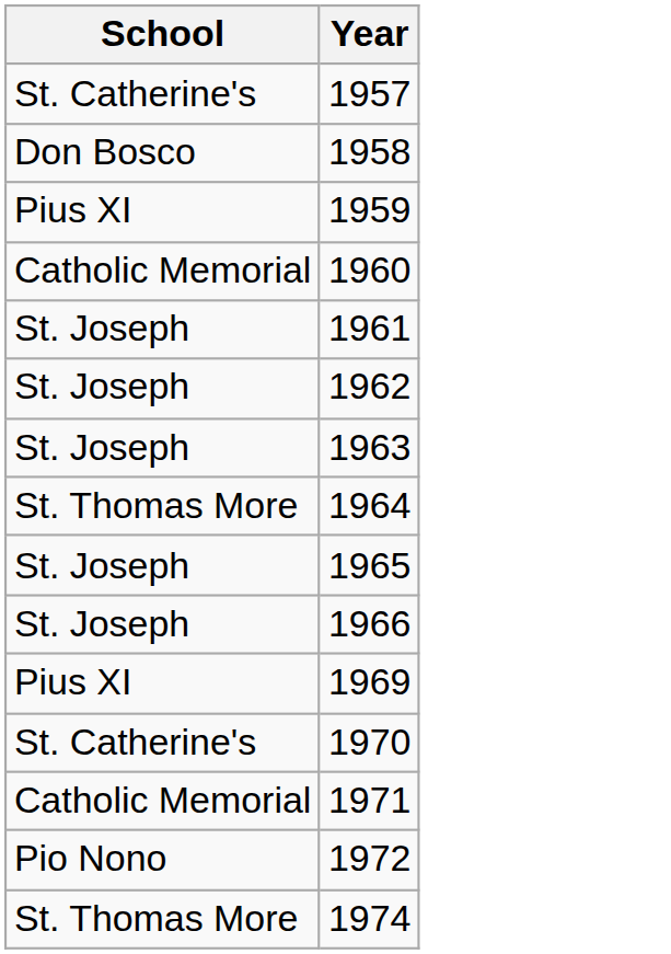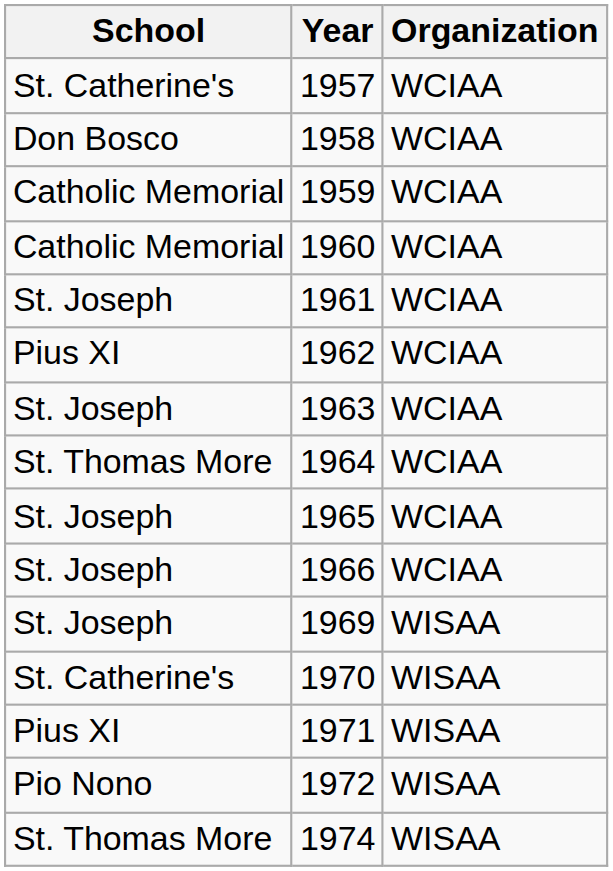 <table class="wikitable">
 <tr>
 <th>School</th>
 <th>Year</th>
+<th>Organization</th>
 </tr>
 <tr>
 <td>St. Catherine's</td>
 <td>1957</td>
+<td>WCIAA</td>
 </tr>
 <tr>
 <td>Don Bosco</td>
 <td>1958</td>
+<td>WCIAA</td>
 </tr>
 <tr>
-<td>Pius XI</td>
+<td>Catholic Memorial</td>
 <td>1959</td>
+<td>WCIAA</td>
 </tr>
 <tr>
 <td>Catholic Memorial</td>
 <td>1960</td>
+<td>WCIAA</td>
 </tr>
 <tr>
 <td>St. Joseph</td>
 <td>1961</td>
+<td>WCIAA</td>
 </tr>
 <tr>
-<td>St. Joseph</td>
+<td>Pius XI</td>
 <td>1962</td>
+<td>WCIAA</td>
 </tr>
 <tr>
 <td>St. Joseph</td>
 <td>1963</td>
+<td>WCIAA</td>
 </tr>
 <tr>
 <td>St. Thomas More</td>
 <td>1964</td>
+<td>WCIAA</td>
 </tr>
 <tr>
 <td>St. Joseph</td>
 <td>1965</td>
+<td>WCIAA</td>
 </tr>
 <tr>
 <td>St. Joseph</td>
 <td>1966</td>
+<td>WCIAA</td>
 </tr>
 <tr>
-<td>Pius XI</td>
+<td>St. Joseph</td>
 <td>1969</td>
+<td>WISAA</td>
 </tr>
 <tr>
 <td>St. Catherine's</td>
 <td>1970</td>
+<td>WISAA</td>
 </tr>
 <tr>
-<td>Catholic Memorial</td>
+<td>Pius XI</td>
 <td>1971</td>
+<td>WISAA</td>
 </tr>
 <tr>
 <td>Pio Nono</td>
 <td>1972</td>
+<td>WISAA</td>
 </tr>
 <tr>
 <td>St. Thomas More</td>
 <td>1974</td>
+<td>WISAA</td>
 </tr>
 </table>
